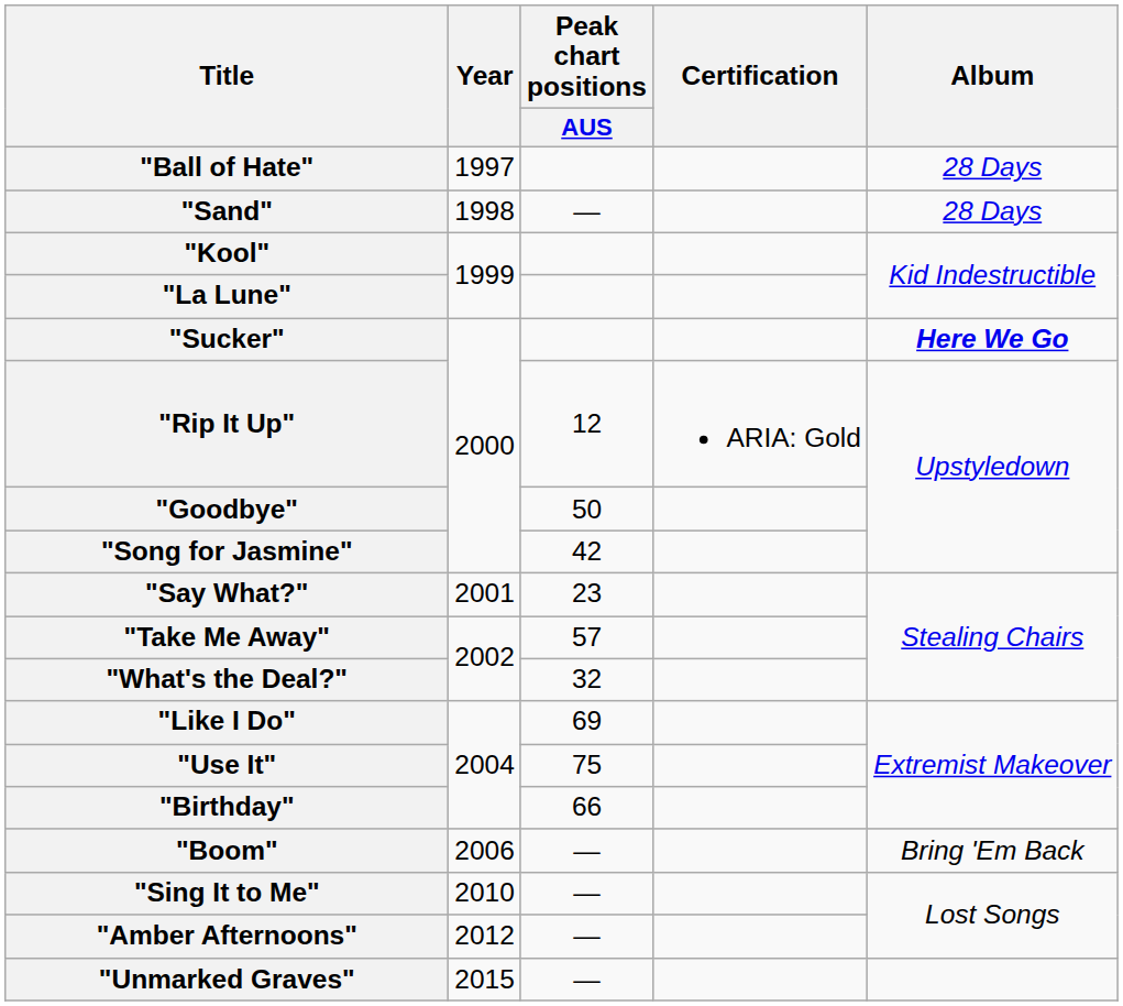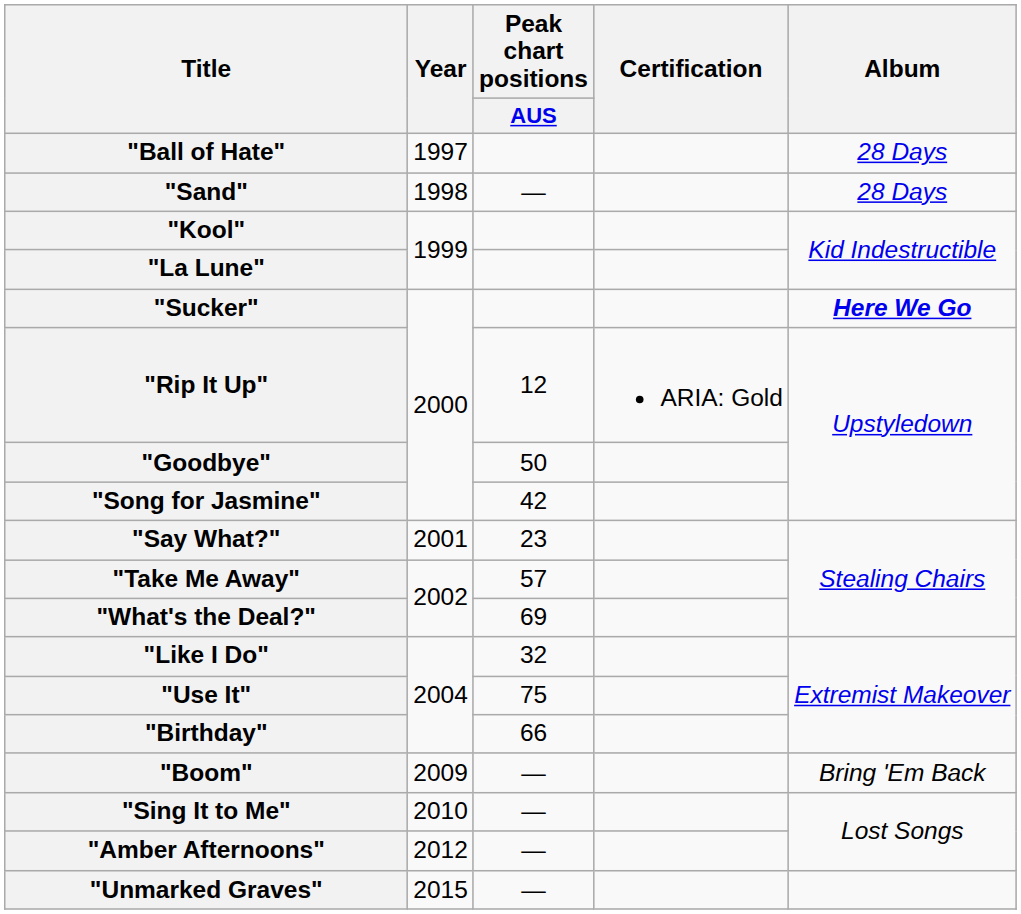 <table class="wikitable plainrowheaders" style="text-align:center;" border="1">
 <tr>
 <th scope="col" rowspan="2" style="width:16em;">Title</th>
 <th scope="col" rowspan="2">Year</th>
 <th scope="col" colspan="1">Peak chart positions</th>
 <th scope="col" rowspan="2">Certification</th>
 <th scope="col" rowspan="2">Album</th>
 </tr>
 <tr>
 <th scope="col" style="width:3em;font-size:90%;"><a href='#'>AUS</a><br></th>
 </tr>
 <tr>
 <th scope="row">"Ball of Hate"</th>
 <td>1997</td>
 <td></td>
 <td></td>
 <td><em><a href='#'>28 Days</a></em></td>
 </tr>
 <tr>
 <th scope="row">"Sand"</th>
 <td>1998</td>
 <td>—</td>
 <td></td>
 <td><em><a href='#'>28 Days</a></em></td>
 </tr>
 <tr>
 <th scope="row">"Kool"</th>
 <td rowspan="2">1999</td>
 <td></td>
 <td></td>
 <td rowspan="2"><em><a href='#'>Kid Indestructible</a></em></td>
 </tr>
 <tr>
 <th scope="row">"La Lune"</th>
 <td></td>
 <td></td>
 </tr>
 <tr>
 <th scope="row">"Sucker"</th>
 <td rowspan="4">2000</td>
 <td></td>
 <td></td>
 <td><strong><em><a href='#'>Here We Go</a></em></strong></td>
 </tr>
 <tr>
 <th scope="row">"Rip It Up"</th>
 <td>12</td>
 <td><br><ul><li>ARIA: Gold</li></ul></td>
 <td rowspan="3"><em><a href='#'>Upstyledown</a></em></td>
 </tr>
 <tr>
 <th scope="row">"Goodbye"</th>
 <td>50</td>
 <td></td>
 </tr>
 <tr>
 <th scope="row">"Song for Jasmine"</th>
 <td>42</td>
 <td></td>
 </tr>
 <tr>
 <th scope="row">"Say What?" </th>
 <td>2001</td>
 <td>23</td>
 <td></td>
 <td rowspan="3"><em><a href='#'>Stealing Chairs</a></em></td>
 </tr>
 <tr>
 <th scope="row">"Take Me Away"</th>
 <td rowspan="2">2002</td>
 <td>57</td>
 <td></td>
 </tr>
 <tr>
 <th scope="row">"What's the Deal?"</th>
-<td>32</td>
+<td>69</td>
 <td></td>
 </tr>
 <tr>
 <th scope="row">"Like I Do"</th>
 <td rowspan="3">2004</td>
-<td>69</td>
+<td>32</td>
 <td></td>
 <td rowspan="3"><em><a href='#'>Extremist Makeover</a></em></td>
 </tr>
 <tr>
 <th scope="row">"Use It"</th>
 <td>75</td>
 <td></td>
 </tr>
 <tr>
 <th scope="row">"Birthday"</th>
 <td>66</td>
 <td></td>
 </tr>
 <tr>
 <th scope="row">"Boom"</th>
-<td>2006</td>
+<td>2009</td>
 <td>—</td>
 <td></td>
 <td><em>Bring 'Em Back</em></td>
 </tr>
 <tr>
 <th scope="row">"Sing It to Me"</th>
 <td>2010</td>
 <td>—</td>
 <td></td>
 <td rowspan="2"><em>Lost Songs</em></td>
 </tr>
 <tr>
 <th scope="row">"Amber Afternoons"</th>
 <td>2012</td>
 <td>—</td>
 <td></td>
 </tr>
 <tr>
 <th scope="row">"Unmarked Graves"</th>
 <td>2015</td>
 <td>—</td>
 <td></td>
 <td></td>
 </tr>
 </table>
